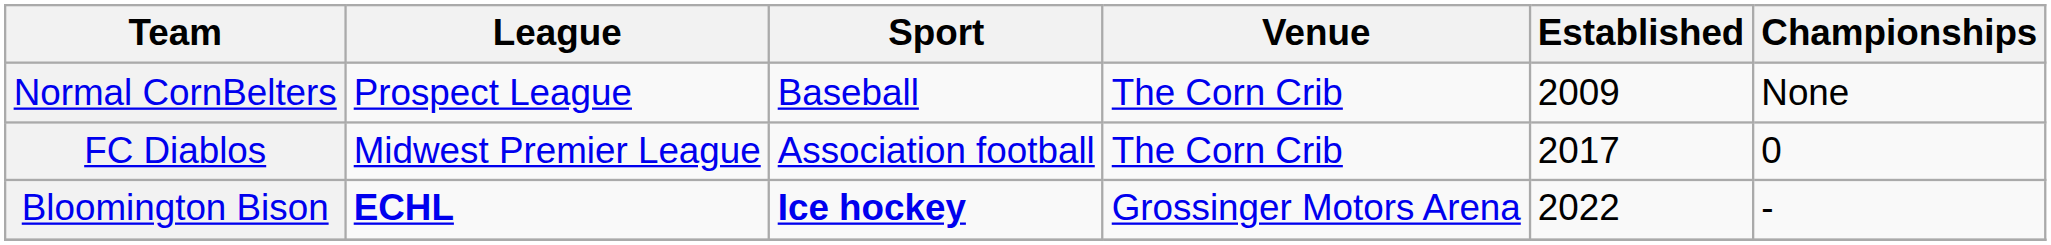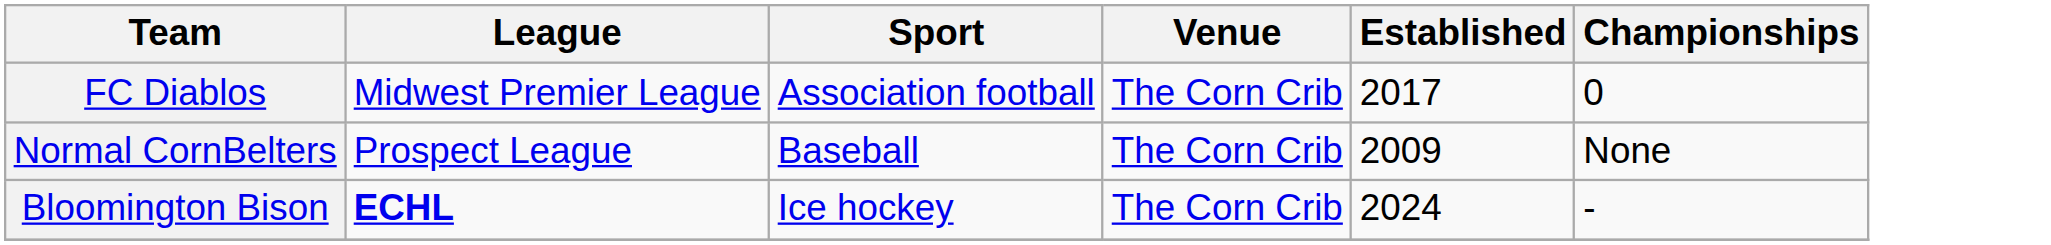 <table class="wikitable">
 <tr>
 <th scope="col">Team</th>
 <th scope="col">League</th>
 <th scope="col">Sport</th>
 <th scope="col">Venue</th>
 <th scope="col">Established</th>
 <th scope="col">Championships</th>
 </tr>
 <tr>
+<th scope="row" style="font-weight: normal; text-align: center;"><a href='#'>FC Diablos</a></th>
+<td><a href='#'>Midwest Premier League</a></td>
+<td><a href='#'>Association football</a></td>
+<td><a href='#'>The Corn Crib</a></td>
+<td>2017</td>
+<td>0</td>
+</tr>
+<tr>
 <th scope="row" style="font-weight: normal;"><a href='#'>Normal CornBelters</a></th>
 <td><a href='#'>Prospect League</a></td>
 <td><a href='#'>Baseball</a></td>
 <td><a href='#'>The Corn Crib</a></td>
 <td>2009</td>
 <td>None</td>
 </tr>
 <tr>
-<th scope="row" style="font-weight: normal; text-align: center;"><a href='#'>FC Diablos</a></th>
-<td><a href='#'>Midwest Premier League</a></td>
-<td><a href='#'>Association football</a></td>
-<td><a href='#'>The Corn Crib</a></td>
-<td>2017</td>
-<td>0</td>
-</tr>
-<tr>
 <th scope="row" style="font-weight: normal; text-align: center;"><a href='#'>Bloomington Bison</a></th>
 <td><strong><a href='#'>ECHL</a></strong></td>
-<td><strong><a href='#'>Ice hockey</a></strong></td>
-<td><a href='#'>Grossinger Motors Arena</a></td>
-<td>2022</td>
+<td><a href='#'>Ice hockey</a></td>
+<td><a href='#'>The Corn Crib</a></td>
+<td>2024</td>
 <td>-</td>
 </tr>
 <tr>
 </tr>
 </table>
